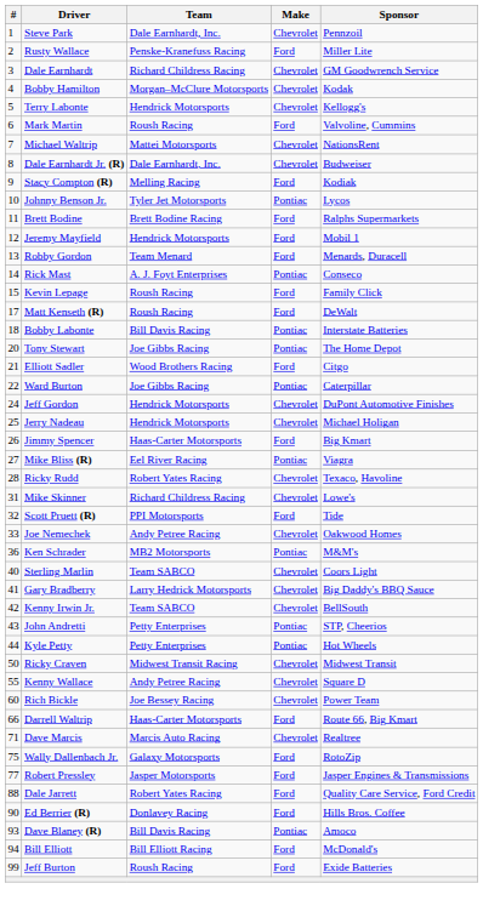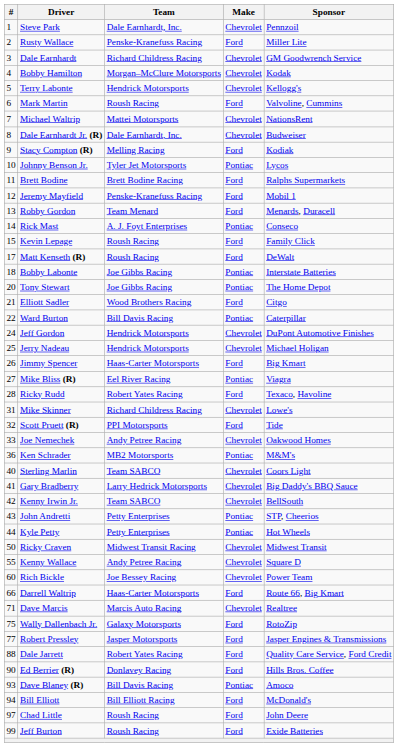 <table class="wikitable" style="font-size:95%">
 <tr>
 <th>#</th>
 <th>Driver</th>
 <th>Team</th>
 <th>Make</th>
 <th>Sponsor</th>
 </tr>
 <tr>
 <td>1</td>
 <td><a href='#'>Steve Park</a></td>
 <td><a href='#'>Dale Earnhardt, Inc.</a></td>
 <td><a href='#'>Chevrolet</a></td>
 <td><a href='#'>Pennzoil</a></td>
 </tr>
 <tr>
 <td>2</td>
 <td><a href='#'>Rusty Wallace</a></td>
 <td><a href='#'>Penske-Kranefuss Racing</a></td>
 <td><a href='#'>Ford</a></td>
 <td><a href='#'>Miller Lite</a></td>
 </tr>
 <tr>
 <td>3</td>
 <td><a href='#'>Dale Earnhardt</a></td>
 <td><a href='#'>Richard Childress Racing</a></td>
 <td><a href='#'>Chevrolet</a></td>
 <td><a href='#'>GM Goodwrench Service</a></td>
 </tr>
 <tr>
 <td>4</td>
 <td><a href='#'>Bobby Hamilton</a></td>
 <td><a href='#'>Morgan–McClure Motorsports</a></td>
 <td><a href='#'>Chevrolet</a></td>
 <td><a href='#'>Kodak</a></td>
 </tr>
 <tr>
 <td>5</td>
 <td><a href='#'>Terry Labonte</a></td>
 <td><a href='#'>Hendrick Motorsports</a></td>
 <td><a href='#'>Chevrolet</a></td>
 <td><a href='#'>Kellogg's</a></td>
 </tr>
 <tr>
 <td>6</td>
 <td><a href='#'>Mark Martin</a></td>
 <td><a href='#'>Roush Racing</a></td>
 <td><a href='#'>Ford</a></td>
 <td><a href='#'>Valvoline</a>, <a href='#'>Cummins</a></td>
 </tr>
 <tr>
 <td>7</td>
 <td><a href='#'>Michael Waltrip</a></td>
 <td><a href='#'>Mattei Motorsports</a></td>
 <td><a href='#'>Chevrolet</a></td>
 <td><a href='#'>NationsRent</a></td>
 </tr>
 <tr>
 <td>8</td>
 <td><a href='#'>Dale Earnhardt Jr.</a> <strong>(R)</strong></td>
 <td><a href='#'>Dale Earnhardt, Inc.</a></td>
 <td><a href='#'>Chevrolet</a></td>
 <td><a href='#'>Budweiser</a></td>
 </tr>
 <tr>
 <td>9</td>
 <td><a href='#'>Stacy Compton</a> <strong>(R)</strong></td>
 <td><a href='#'>Melling Racing</a></td>
 <td><a href='#'>Ford</a></td>
 <td><a href='#'>Kodiak</a></td>
 </tr>
 <tr>
 <td>10</td>
 <td><a href='#'>Johnny Benson Jr.</a></td>
 <td><a href='#'>Tyler Jet Motorsports</a></td>
 <td><a href='#'>Pontiac</a></td>
 <td><a href='#'>Lycos</a></td>
 </tr>
 <tr>
 <td>11</td>
 <td><a href='#'>Brett Bodine</a></td>
 <td><a href='#'>Brett Bodine Racing</a></td>
 <td><a href='#'>Ford</a></td>
 <td><a href='#'>Ralphs Supermarkets</a></td>
 </tr>
 <tr>
 <td>12</td>
 <td><a href='#'>Jeremy Mayfield</a></td>
-<td><a href='#'>Hendrick Motorsports</a></td>
+<td><a href='#'>Penske-Kranefuss Racing</a></td>
 <td><a href='#'>Ford</a></td>
 <td><a href='#'>Mobil 1</a></td>
 </tr>
 <tr>
 <td>13</td>
 <td><a href='#'>Robby Gordon</a></td>
 <td><a href='#'>Team Menard</a></td>
 <td><a href='#'>Ford</a></td>
 <td><a href='#'>Menards</a>, <a href='#'>Duracell</a></td>
 </tr>
 <tr>
 <td>14</td>
 <td><a href='#'>Rick Mast</a></td>
 <td><a href='#'>A. J. Foyt Enterprises</a></td>
 <td><a href='#'>Pontiac</a></td>
 <td><a href='#'>Conseco</a></td>
 </tr>
 <tr>
 <td>15</td>
 <td><a href='#'>Kevin Lepage</a></td>
 <td><a href='#'>Roush Racing</a></td>
 <td><a href='#'>Ford</a></td>
 <td><a href='#'>Family Click</a></td>
 </tr>
 <tr>
 <td>17</td>
 <td><a href='#'>Matt Kenseth</a> <strong>(R)</strong></td>
 <td><a href='#'>Roush Racing</a></td>
 <td><a href='#'>Ford</a></td>
 <td><a href='#'>DeWalt</a></td>
 </tr>
 <tr>
 <td>18</td>
 <td><a href='#'>Bobby Labonte</a></td>
-<td><a href='#'>Bill Davis Racing</a></td>
+<td><a href='#'>Joe Gibbs Racing</a></td>
 <td><a href='#'>Pontiac</a></td>
 <td><a href='#'>Interstate Batteries</a></td>
 </tr>
 <tr>
 <td>20</td>
 <td><a href='#'>Tony Stewart</a></td>
 <td><a href='#'>Joe Gibbs Racing</a></td>
 <td><a href='#'>Pontiac</a></td>
 <td><a href='#'>The Home Depot</a></td>
 </tr>
 <tr>
 <td>21</td>
 <td><a href='#'>Elliott Sadler</a></td>
 <td><a href='#'>Wood Brothers Racing</a></td>
 <td><a href='#'>Ford</a></td>
 <td><a href='#'>Citgo</a></td>
 </tr>
 <tr>
 <td>22</td>
 <td><a href='#'>Ward Burton</a></td>
-<td><a href='#'>Joe Gibbs Racing</a></td>
+<td><a href='#'>Bill Davis Racing</a></td>
 <td><a href='#'>Pontiac</a></td>
 <td><a href='#'>Caterpillar</a></td>
 </tr>
 <tr>
 <td>24</td>
 <td><a href='#'>Jeff Gordon</a></td>
 <td><a href='#'>Hendrick Motorsports</a></td>
 <td><a href='#'>Chevrolet</a></td>
 <td><a href='#'>DuPont Automotive Finishes</a></td>
 </tr>
 <tr>
 <td>25</td>
 <td><a href='#'>Jerry Nadeau</a></td>
 <td><a href='#'>Hendrick Motorsports</a></td>
 <td><a href='#'>Chevrolet</a></td>
 <td><a href='#'>Michael Holigan</a></td>
 </tr>
 <tr>
 <td>26</td>
 <td><a href='#'>Jimmy Spencer</a></td>
 <td><a href='#'>Haas-Carter Motorsports</a></td>
 <td><a href='#'>Ford</a></td>
 <td><a href='#'>Big Kmart</a></td>
 </tr>
 <tr>
 <td>27</td>
 <td><a href='#'>Mike Bliss</a> <strong>(R)</strong></td>
 <td><a href='#'>Eel River Racing</a></td>
 <td><a href='#'>Pontiac</a></td>
 <td><a href='#'>Viagra</a></td>
 </tr>
 <tr>
 <td>28</td>
 <td><a href='#'>Ricky Rudd</a></td>
 <td><a href='#'>Robert Yates Racing</a></td>
-<td><a href='#'>Chevrolet</a></td>
+<td><a href='#'>Ford</a></td>
 <td><a href='#'>Texaco</a>, <a href='#'>Havoline</a></td>
 </tr>
 <tr>
 <td>31</td>
 <td><a href='#'>Mike Skinner</a></td>
 <td><a href='#'>Richard Childress Racing</a></td>
 <td><a href='#'>Chevrolet</a></td>
 <td><a href='#'>Lowe's</a></td>
 </tr>
 <tr>
 <td>32</td>
 <td><a href='#'>Scott Pruett</a> <strong>(R)</strong></td>
 <td><a href='#'>PPI Motorsports</a></td>
 <td><a href='#'>Ford</a></td>
 <td><a href='#'>Tide</a></td>
 </tr>
 <tr>
 <td>33</td>
 <td><a href='#'>Joe Nemechek</a></td>
 <td><a href='#'>Andy Petree Racing</a></td>
 <td><a href='#'>Chevrolet</a></td>
 <td><a href='#'>Oakwood Homes</a></td>
 </tr>
 <tr>
 <td>36</td>
 <td><a href='#'>Ken Schrader</a></td>
 <td><a href='#'>MB2 Motorsports</a></td>
 <td><a href='#'>Pontiac</a></td>
 <td><a href='#'>M&M's</a></td>
 </tr>
 <tr>
 <td>40</td>
 <td><a href='#'>Sterling Marlin</a></td>
 <td><a href='#'>Team SABCO</a></td>
 <td><a href='#'>Chevrolet</a></td>
 <td><a href='#'>Coors Light</a></td>
 </tr>
 <tr>
 <td>41</td>
 <td><a href='#'>Gary Bradberry</a></td>
 <td><a href='#'>Larry Hedrick Motorsports</a></td>
 <td><a href='#'>Chevrolet</a></td>
 <td><a href='#'>Big Daddy's BBQ Sauce</a></td>
 </tr>
 <tr>
 <td>42</td>
 <td><a href='#'>Kenny Irwin Jr.</a></td>
 <td><a href='#'>Team SABCO</a></td>
 <td><a href='#'>Chevrolet</a></td>
 <td><a href='#'>BellSouth</a></td>
 </tr>
 <tr>
 <td>43</td>
 <td><a href='#'>John Andretti</a></td>
 <td><a href='#'>Petty Enterprises</a></td>
 <td><a href='#'>Pontiac</a></td>
 <td><a href='#'>STP</a>, <a href='#'>Cheerios</a></td>
 </tr>
 <tr>
 <td>44</td>
 <td><a href='#'>Kyle Petty</a></td>
 <td><a href='#'>Petty Enterprises</a></td>
 <td><a href='#'>Pontiac</a></td>
 <td><a href='#'>Hot Wheels</a></td>
 </tr>
 <tr>
 <td>50</td>
 <td><a href='#'>Ricky Craven</a></td>
 <td><a href='#'>Midwest Transit Racing</a></td>
 <td><a href='#'>Chevrolet</a></td>
 <td><a href='#'>Midwest Transit</a></td>
 </tr>
 <tr>
 <td>55</td>
 <td><a href='#'>Kenny Wallace</a></td>
 <td><a href='#'>Andy Petree Racing</a></td>
 <td><a href='#'>Chevrolet</a></td>
 <td><a href='#'>Square D</a></td>
 </tr>
 <tr>
 <td>60</td>
 <td><a href='#'>Rich Bickle</a></td>
 <td><a href='#'>Joe Bessey Racing</a></td>
 <td><a href='#'>Chevrolet</a></td>
 <td><a href='#'>Power Team</a></td>
 </tr>
 <tr>
 <td>66</td>
 <td><a href='#'>Darrell Waltrip</a></td>
 <td><a href='#'>Haas-Carter Motorsports</a></td>
 <td><a href='#'>Ford</a></td>
 <td><a href='#'>Route 66</a>, <a href='#'>Big Kmart</a></td>
 </tr>
 <tr>
 <td>71</td>
 <td><a href='#'>Dave Marcis</a></td>
 <td><a href='#'>Marcis Auto Racing</a></td>
 <td><a href='#'>Chevrolet</a></td>
 <td><a href='#'>Realtree</a></td>
 </tr>
 <tr>
 <td>75</td>
 <td><a href='#'>Wally Dallenbach Jr.</a></td>
 <td><a href='#'>Galaxy Motorsports</a></td>
 <td><a href='#'>Ford</a></td>
 <td><a href='#'>RotoZip</a></td>
 </tr>
 <tr>
 <td>77</td>
 <td><a href='#'>Robert Pressley</a></td>
 <td><a href='#'>Jasper Motorsports</a></td>
 <td><a href='#'>Ford</a></td>
 <td><a href='#'>Jasper Engines & Transmissions</a></td>
 </tr>
 <tr>
 <td>88</td>
 <td><a href='#'>Dale Jarrett</a></td>
 <td><a href='#'>Robert Yates Racing</a></td>
 <td><a href='#'>Ford</a></td>
 <td><a href='#'>Quality Care Service</a>, <a href='#'>Ford Credit</a></td>
 </tr>
 <tr>
 <td>90</td>
 <td><a href='#'>Ed Berrier</a> <strong>(R)</strong></td>
 <td><a href='#'>Donlavey Racing</a></td>
 <td><a href='#'>Ford</a></td>
 <td><a href='#'>Hills Bros. Coffee</a></td>
 </tr>
 <tr>
 <td>93</td>
 <td><a href='#'>Dave Blaney</a> <strong>(R)</strong></td>
 <td><a href='#'>Bill Davis Racing</a></td>
 <td><a href='#'>Pontiac</a></td>
 <td><a href='#'>Amoco</a></td>
 </tr>
 <tr>
 <td>94</td>
 <td><a href='#'>Bill Elliott</a></td>
 <td><a href='#'>Bill Elliott Racing</a></td>
 <td><a href='#'>Ford</a></td>
 <td><a href='#'>McDonald's</a></td>
 </tr>
 <tr>
+<td>97</td>
+<td><a href='#'>Chad Little</a></td>
+<td><a href='#'>Roush Racing</a></td>
+<td><a href='#'>Ford</a></td>
+<td><a href='#'>John Deere</a></td>
+</tr>
+<tr>
 <td>99</td>
 <td><a href='#'>Jeff Burton</a></td>
 <td><a href='#'>Roush Racing</a></td>
 <td><a href='#'>Ford</a></td>
 <td><a href='#'>Exide Batteries</a></td>
 </tr>
 <tr>
 <th colspan="5"></th>
 </tr>
 </table>
